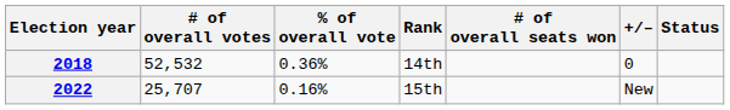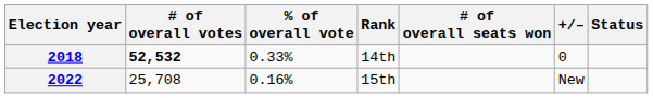 <table class="wikitable">
 <tr>
 <th>Election year</th>
 <th># of<br>overall votes</th>
 <th>% of<br>overall vote</th>
 <th>Rank</th>
 <th># of<br>overall seats won</th>
 <th>+/–</th>
 <th>Status</th>
 </tr>
 <tr>
 <th><a href='#'>2018</a></th>
-<td>52,532</td>
-<td>0.36%</td>
+<td><strong>52,532</strong></td>
+<td>0.33%</td>
 <td>14th</td>
 <td></td>
 <td> 0</td>
 <td></td>
 </tr>
 <tr>
 <th><a href='#'>2022</a></th>
-<td>25,707</td>
+<td>25,708</td>
 <td>0.16%</td>
 <td>15th</td>
 <td></td>
 <td>New</td>
 <td></td>
 </tr>
 </table>
